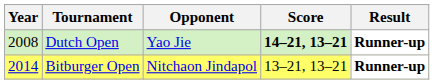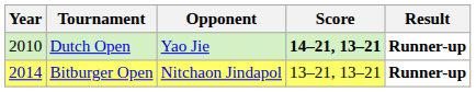 <table class="sortable wikitable" style="font-size: 90%;">
 <tr>
 <th>Year</th>
 <th>Tournament</th>
 <th>Opponent</th>
 <th>Score</th>
 <th>Result</th>
 </tr>
 <tr style="background:#D4F1C5">
-<td align="center">2008</td>
+<td align="center">2010</td>
 <td align="left"><a href='#'>Dutch Open</a></td>
 <td align="left"> <a href='#'>Yao Jie</a></td>
 <td align="left"><strong>14–21, 13–21</strong></td>
 <td style="text-align:left; background:white"> <strong>Runner-up</strong></td>
 </tr>
 <tr style="background:#FFFF67">
 <td align="center"><a href='#'>2014</a></td>
 <td align="left"><a href='#'>Bitburger Open</a></td>
 <td align="left"> <a href='#'>Nitchaon Jindapol</a></td>
 <td align="left">13–21, 13–21</td>
 <td style="text-align:left; background:white"> <strong>Runner-up</strong></td>
 </tr>
 </table>
